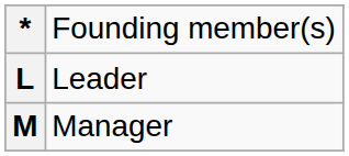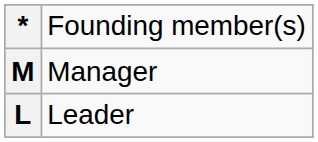 <table class="wikitable">
 <tr>
 <th>*</th>
 <td>Founding member(s)</td>
 </tr>
 <tr>
+<th>M</th>
+<td>Manager</td>
+</tr>
+<tr>
 <th>L</th>
 <td>Leader</td>
 </tr>
-<tr>
-<th>M</th>
-<td>Manager</td>
-</tr>
 </table>
